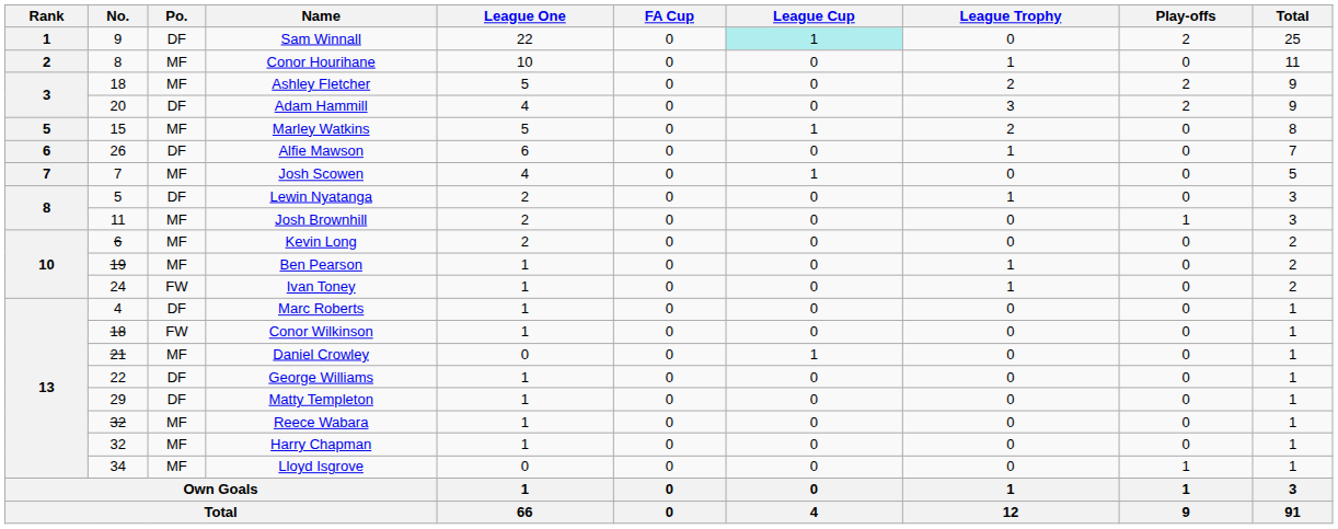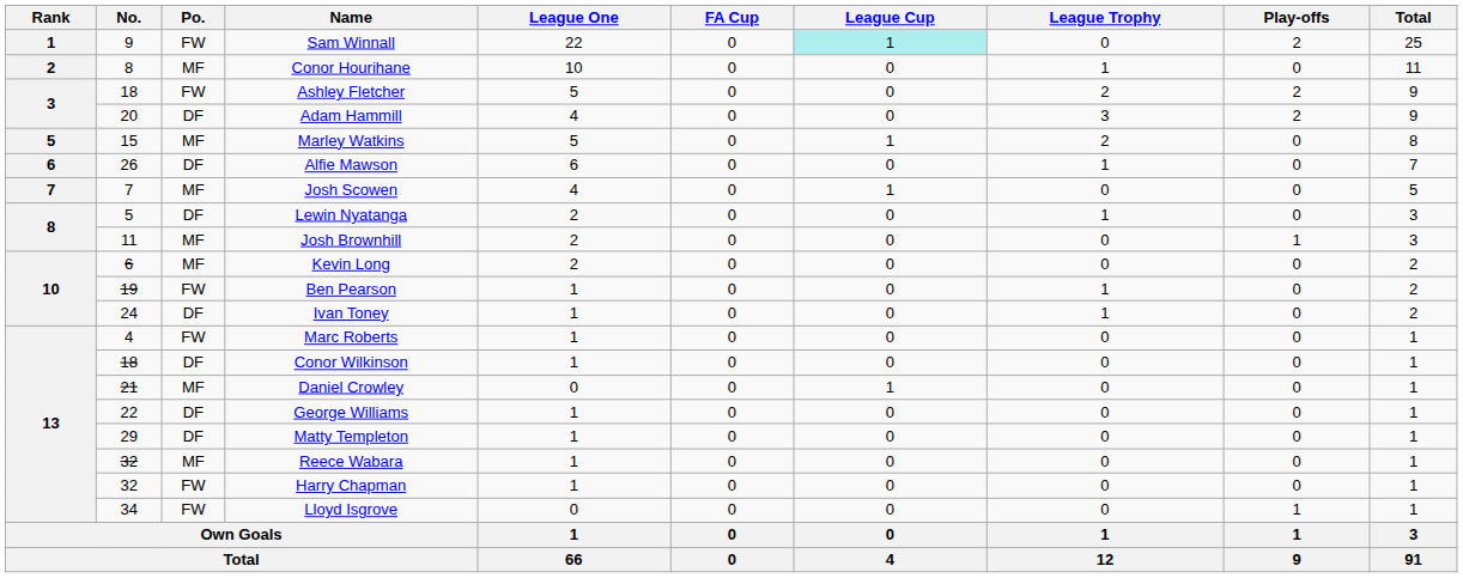 <table class="wikitable" style="text-align:center; font-size:85%; width:100%;">
 <tr>
 <th>Rank</th>
 <th>No.</th>
 <th>Po.</th>
 <th>Name</th>
 <th><a href='#'>League One</a></th>
 <th><a href='#'>FA Cup</a></th>
 <th><a href='#'>League Cup</a></th>
 <th><a href='#'>League Trophy</a></th>
 <th>Play-offs</th>
 <th>Total</th>
 </tr>
 <tr>
 <th rowspan=1>1</th>
 <td>9</td>
-<td>DF</td>
+<td>FW</td>
 <td> <a href='#'>Sam Winnall</a></td>
 <td>22</td>
 <td>0</td>
 <td style="background: paleturquoise;">1</td>
 <td>0</td>
 <td>2</td>
 <td>25</td>
 </tr>
 <tr>
 <th rowspan=1>2</th>
 <td>8</td>
 <td>MF</td>
 <td> <a href='#'>Conor Hourihane</a></td>
 <td>10</td>
 <td>0</td>
 <td>0</td>
 <td>1</td>
 <td>0</td>
 <td>11</td>
 </tr>
 <tr>
 <th rowspan=2>3</th>
 <td>18</td>
-<td>MF</td>
+<td>FW</td>
 <td> <a href='#'>Ashley Fletcher</a></td>
 <td>5</td>
 <td>0</td>
 <td>0</td>
 <td>2</td>
 <td>2</td>
 <td>9</td>
 </tr>
 <tr>
 <td>20</td>
 <td>DF</td>
 <td> <a href='#'>Adam Hammill</a></td>
 <td>4</td>
 <td>0</td>
 <td>0</td>
 <td>3</td>
 <td>2</td>
 <td>9</td>
 </tr>
 <tr>
 <th rowspan=1>5</th>
 <td>15</td>
 <td>MF</td>
 <td> <a href='#'>Marley Watkins</a></td>
 <td>5</td>
 <td>0</td>
 <td>1</td>
 <td>2</td>
 <td>0</td>
 <td>8</td>
 </tr>
 <tr>
 <th rowspan=1>6</th>
 <td>26</td>
 <td>DF</td>
 <td> <a href='#'>Alfie Mawson</a></td>
 <td>6</td>
 <td>0</td>
 <td>0</td>
 <td>1</td>
 <td>0</td>
 <td>7</td>
 </tr>
 <tr>
 <th rowspan=1>7</th>
 <td>7</td>
 <td>MF</td>
 <td> <a href='#'>Josh Scowen</a></td>
 <td>4</td>
 <td>0</td>
 <td>1</td>
 <td>0</td>
 <td>0</td>
 <td>5</td>
 </tr>
 <tr>
 <th rowspan=2>8</th>
 <td>5</td>
 <td>DF</td>
 <td> <a href='#'>Lewin Nyatanga</a></td>
 <td>2</td>
 <td>0</td>
 <td>0</td>
 <td>1</td>
 <td>0</td>
 <td>3</td>
 </tr>
 <tr>
 <td>11</td>
 <td>MF</td>
 <td> <a href='#'>Josh Brownhill</a></td>
 <td>2</td>
 <td>0</td>
 <td>0</td>
 <td>0</td>
 <td>1</td>
 <td>3</td>
 </tr>
 <tr>
 <th rowspan=3>10</th>
 <td><s>6</s></td>
 <td>MF</td>
 <td> <a href='#'>Kevin Long</a></td>
 <td>2</td>
 <td>0</td>
 <td>0</td>
 <td>0</td>
 <td>0</td>
 <td>2</td>
 </tr>
 <tr>
 <td><s>19</s></td>
-<td>MF</td>
+<td>FW</td>
 <td> <a href='#'>Ben Pearson</a></td>
 <td>1</td>
 <td>0</td>
 <td>0</td>
 <td>1</td>
 <td>0</td>
 <td>2</td>
 </tr>
 <tr>
 <td>24</td>
-<td>FW</td>
+<td>DF</td>
 <td> <a href='#'>Ivan Toney</a></td>
 <td>1</td>
 <td>0</td>
 <td>0</td>
 <td>1</td>
 <td>0</td>
 <td>2</td>
 </tr>
 <tr>
 <th rowspan=8>13</th>
 <td>4</td>
-<td>DF</td>
+<td>FW</td>
 <td> <a href='#'>Marc Roberts</a></td>
 <td>1</td>
 <td>0</td>
 <td>0</td>
 <td>0</td>
 <td>0</td>
 <td>1</td>
 </tr>
 <tr>
 <td><s>18</s></td>
-<td>FW</td>
+<td>DF</td>
 <td> <a href='#'>Conor Wilkinson</a></td>
 <td>1</td>
 <td>0</td>
 <td>0</td>
 <td>0</td>
 <td>0</td>
 <td>1</td>
 </tr>
 <tr>
 <td><s>21</s></td>
 <td>MF</td>
 <td> <a href='#'>Daniel Crowley</a></td>
 <td>0</td>
 <td>0</td>
 <td>1</td>
 <td>0</td>
 <td>0</td>
 <td>1</td>
 </tr>
 <tr>
 <td>22</td>
 <td>DF</td>
 <td> <a href='#'>George Williams</a></td>
 <td>1</td>
 <td>0</td>
 <td>0</td>
 <td>0</td>
 <td>0</td>
 <td>1</td>
 </tr>
 <tr>
 <td>29</td>
 <td>DF</td>
 <td> <a href='#'>Matty Templeton</a></td>
 <td>1</td>
 <td>0</td>
 <td>0</td>
 <td>0</td>
 <td>0</td>
 <td>1</td>
 </tr>
 <tr>
 <td><s>32</s></td>
 <td>MF</td>
 <td> <a href='#'>Reece Wabara</a></td>
 <td>1</td>
 <td>0</td>
 <td>0</td>
 <td>0</td>
 <td>0</td>
 <td>1</td>
 </tr>
 <tr>
 <td>32</td>
-<td>MF</td>
+<td>FW</td>
 <td> <a href='#'>Harry Chapman</a></td>
 <td>1</td>
 <td>0</td>
 <td>0</td>
 <td>0</td>
 <td>0</td>
 <td>1</td>
 </tr>
 <tr>
 <td>34</td>
-<td>MF</td>
+<td>FW</td>
 <td> <a href='#'>Lloyd Isgrove</a></td>
 <td>0</td>
 <td>0</td>
 <td>0</td>
 <td>0</td>
 <td>1</td>
 <td>1</td>
 </tr>
 <tr>
 <th colspan=4>Own Goals</th>
 <th>1</th>
 <th>0</th>
 <th>0</th>
 <th>1</th>
 <th>1</th>
 <th>3</th>
 </tr>
 <tr>
 <th colspan=4>Total</th>
 <th>66</th>
 <th>0</th>
 <th>4</th>
 <th>12</th>
 <th>9</th>
 <th>91</th>
 </tr>
 </table>
